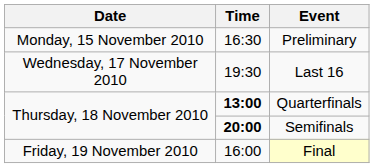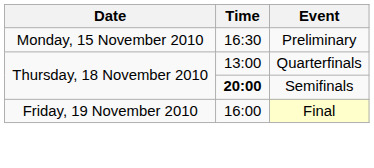 <table class = "wikitable" style="text-align:center;">
 <tr>
 <th width=220>Date</th>
 <th width=50>Time</th>
 <th width=100>Event</th>
 </tr>
 <tr>
 <td>Monday, 15 November 2010</td>
 <td>16:30</td>
 <td>Preliminary</td>
 </tr>
 <tr>
-<td>Wednesday, 17 November 2010</td>
-<td>19:30</td>
-<td>Last 16</td>
-</tr>
-<tr>
 <td rowspan=2>Thursday, 18 November 2010</td>
-<td><strong>13:00</strong></td>
+<td>13:00</td>
 <td>Quarterfinals</td>
 </tr>
 <tr>
 <td><strong>20:00</strong></td>
 <td>Semifinals</td>
 </tr>
 <tr>
 <td>Friday, 19 November 2010</td>
 <td>16:00</td>
 <td bgcolor=ffffcc>Final</td>
 </tr>
 </table>
